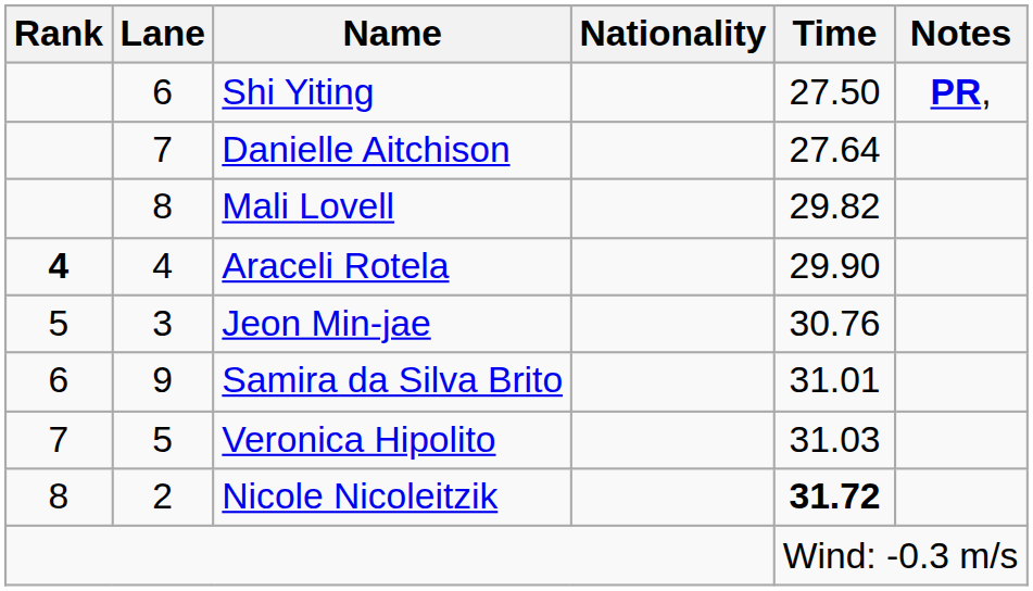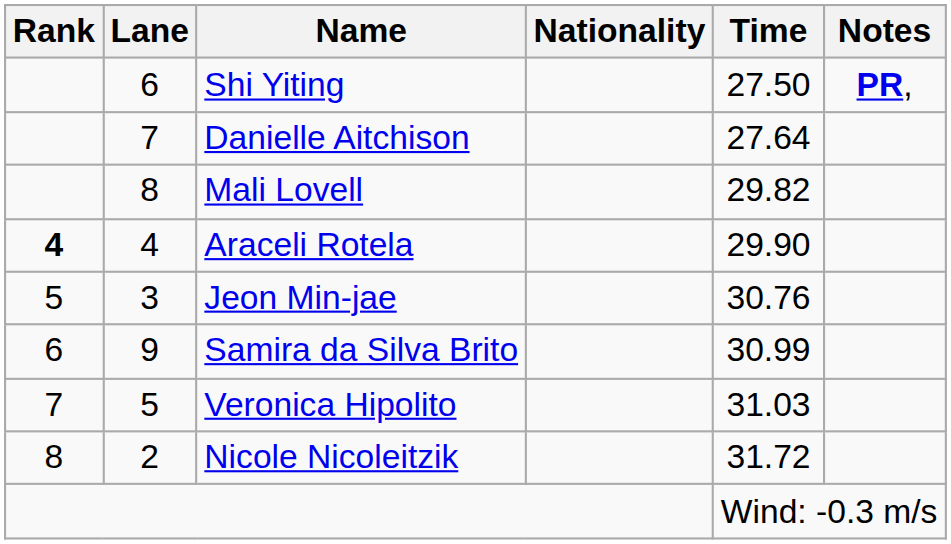 <table class="wikitable sortable" style="text-align:center">
 <tr>
 <th>Rank</th>
 <th>Lane</th>
 <th>Name</th>
 <th>Nationality</th>
 <th>Time</th>
 <th>Notes</th>
 </tr>
 <tr>
 <td></td>
 <td>6</td>
 <td align=left><a href='#'>Shi Yiting</a></td>
 <td align=left></td>
 <td>27.50</td>
 <td><strong><a href='#'>PR</a></strong>, </td>
 </tr>
 <tr>
 <td></td>
 <td>7</td>
 <td align=left><a href='#'>Danielle Aitchison</a></td>
 <td align=left></td>
 <td>27.64</td>
 <td></td>
 </tr>
 <tr>
 <td></td>
 <td>8</td>
 <td align=left><a href='#'>Mali Lovell</a></td>
 <td align=left></td>
 <td>29.82</td>
 <td></td>
 </tr>
 <tr>
 <td><strong>4</strong></td>
 <td>4</td>
 <td align=left><a href='#'>Araceli Rotela</a></td>
 <td align=left></td>
 <td>29.90</td>
 <td></td>
 </tr>
 <tr>
 <td>5</td>
 <td>3</td>
 <td align=left><a href='#'>Jeon Min-jae</a></td>
 <td align=left></td>
 <td>30.76</td>
 <td></td>
 </tr>
 <tr>
 <td>6</td>
 <td>9</td>
 <td align=left><a href='#'>Samira da Silva Brito</a></td>
 <td align=left></td>
-<td>31.01</td>
+<td>30.99</td>
 <td></td>
 </tr>
 <tr>
 <td>7</td>
 <td>5</td>
 <td align=left><a href='#'>Veronica Hipolito</a></td>
 <td align=left></td>
 <td>31.03</td>
 <td></td>
 </tr>
 <tr>
 <td>8</td>
 <td>2</td>
 <td align=left><a href='#'>Nicole Nicoleitzik</a></td>
 <td align=left></td>
-<td><strong>31.72</strong></td>
+<td>31.72</td>
 <td></td>
 </tr>
 <tr class="sortbottom">
 <td colspan="4"></td>
 <td colspan="2" style="text-align:left;">Wind: -0.3 m/s</td>
 </tr>
 </table>
